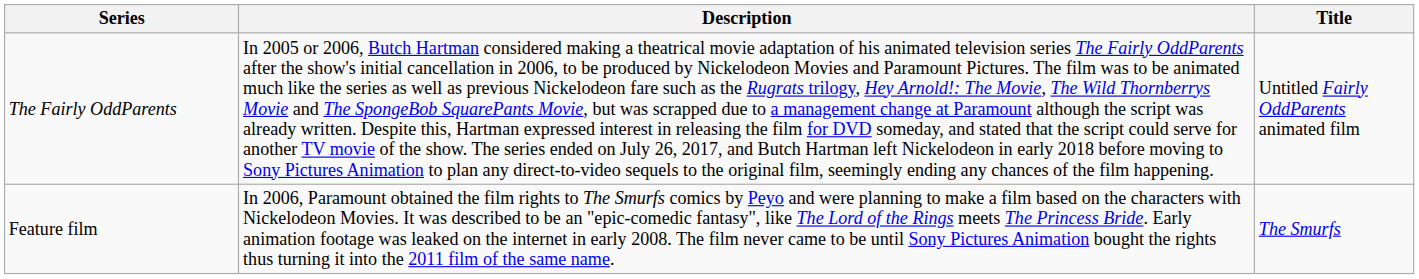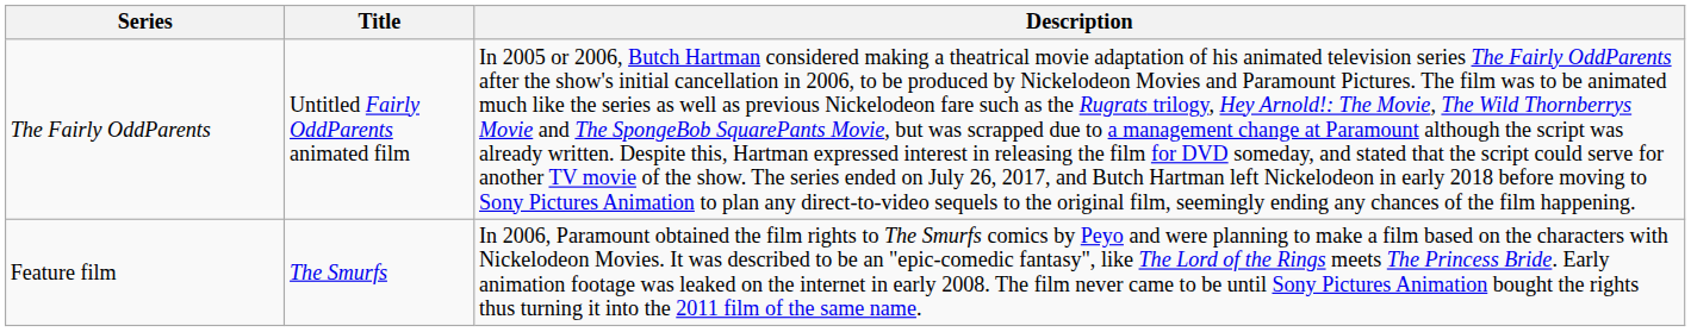 <table class="wikitable">
 <tr>
 <th style="width:150pt;">Series</th>
+<th style="width:100pt;">Title</th>
 <th>Description</th>
-<th style="width:100pt;">Title</th>
 </tr>
 <tr>
 <td><em>The Fairly OddParents</em></td>
+<td>Untitled <em><a href='#'>Fairly OddParents</a></em> animated film</td>
 <td>In 2005 or 2006, <a href='#'>Butch Hartman</a> considered making a theatrical movie adaptation of his animated television series <em><a href='#'>The Fairly OddParents</a></em> after the show's initial cancellation in 2006, to be produced by Nickelodeon Movies and Paramount Pictures. The film was to be animated much like the series as well as previous Nickelodeon fare such as the <a href='#'><em>Rugrats</em> trilogy</a>, <em><a href='#'>Hey Arnold!: The Movie</a></em>, <em><a href='#'>The Wild Thornberrys Movie</a></em> and <em><a href='#'>The SpongeBob SquarePants Movie</a></em>, but was scrapped due to <a href='#'>a management change at Paramount</a> although the script was already written. Despite this, Hartman expressed interest in releasing the film <a href='#'>for DVD</a> someday, and stated that the script could serve for another <a href='#'>TV movie</a> of the show. The series ended on July 26, 2017, and Butch Hartman left Nickelodeon in early 2018 before moving to <a href='#'>Sony Pictures Animation</a> to plan any direct-to-video sequels to the original film, seemingly ending any chances of the film happening.</td>
-<td>Untitled <em><a href='#'>Fairly OddParents</a></em> animated film</td>
 </tr>
 <tr>
 <td rowspan="1">Feature film</td>
+<td><em><a href='#'>The Smurfs</a></em></td>
 <td>In 2006, Paramount obtained the film rights to <em>The Smurfs</em> comics by <a href='#'>Peyo</a> and were planning to make a film based on the characters with Nickelodeon Movies. It was described to be an "epic-comedic fantasy", like <em><a href='#'>The Lord of the Rings</a></em> meets <em><a href='#'>The Princess Bride</a></em>. Early animation footage was leaked on the internet in early 2008. The film never came to be until <a href='#'>Sony Pictures Animation</a> bought the rights thus turning it into the <a href='#'>2011 film of the same name</a>.</td>
-<td><em><a href='#'>The Smurfs</a></em></td>
 </tr>
 </table>
